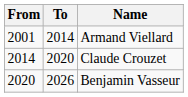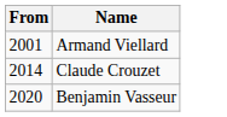 <table class="wikitable">
 <tr>
 <th>From</th>
-<th>To</th>
 <th>Name</th>
 </tr>
 <tr>
 <td>2001</td>
-<td>2014</td>
 <td>Armand Viellard</td>
 </tr>
 <tr>
 <td>2014</td>
-<td>2020</td>
 <td>Claude Crouzet</td>
 </tr>
 <tr>
 <td>2020</td>
-<td>2026</td>
 <td>Benjamin Vasseur</td>
 </tr>
 </table>
